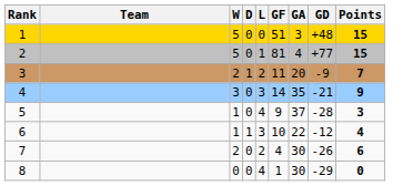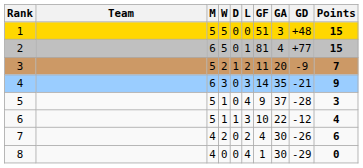 <table class="wikitable sortable" style="text-align:center">
 <tr>
 <th>Rank</th>
 <th width=200>Team</th>
+<th>M</th>
 <th>W</th>
 <th>D</th>
 <th>L</th>
 <th>GF</th>
 <th>GA</th>
 <th>GD</th>
 <th>Points</th>
 </tr>
 <tr bgcolor=gold>
 <td>1</td>
 <td align=left></td>
 <td>5</td>
+<td>5</td>
 <td>0</td>
 <td>0</td>
 <td>51</td>
 <td>3</td>
 <td>+48</td>
 <td><strong>15</strong></td>
 </tr>
 <tr bgcolor=silver>
 <td>2</td>
 <td align=left></td>
+<td>6</td>
 <td>5</td>
 <td>0</td>
 <td>1</td>
 <td>81</td>
 <td>4</td>
 <td>+77</td>
 <td><strong>15</strong></td>
 </tr>
 <tr bgcolor=#cc9966>
 <td>3</td>
 <td align=left></td>
+<td>5</td>
 <td>2</td>
 <td>1</td>
 <td>2</td>
 <td>11</td>
 <td>20</td>
 <td>-9</td>
 <td><strong>7</strong></td>
 </tr>
 <tr bgcolor=#9acdff>
 <td>4</td>
 <td align=left></td>
+<td>6</td>
 <td>3</td>
 <td>0</td>
 <td>3</td>
 <td>14</td>
 <td>35</td>
 <td>-21</td>
 <td><strong>9</strong></td>
 </tr>
 <tr>
 <td>5</td>
 <td align=left></td>
+<td>5</td>
 <td>1</td>
 <td>0</td>
 <td>4</td>
 <td>9</td>
 <td>37</td>
 <td>-28</td>
 <td><strong>3</strong></td>
 </tr>
 <tr>
 <td>6</td>
 <td align=left></td>
+<td>5</td>
 <td>1</td>
 <td>1</td>
 <td>3</td>
 <td>10</td>
 <td>22</td>
 <td>-12</td>
 <td><strong>4</strong></td>
 </tr>
 <tr>
 <td>7</td>
 <td align=left></td>
+<td>4</td>
 <td>2</td>
 <td>0</td>
 <td>2</td>
 <td>4</td>
 <td>30</td>
 <td>-26</td>
 <td><strong>6</strong></td>
 </tr>
 <tr>
 <td>8</td>
 <td align=left></td>
+<td>4</td>
 <td>0</td>
 <td>0</td>
 <td>4</td>
 <td>1</td>
 <td>30</td>
 <td>-29</td>
 <td><strong>0</strong></td>
 </tr>
 </table>
